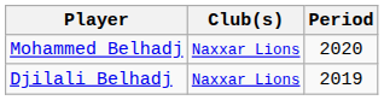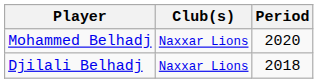 <table class="wikitable collapsible collapsed" style="text-align:center">
 <tr>
 <th scope="col">Player</th>
 <th scope="col" class="unsortable">Club(s)</th>
 <th scope="col">Period</th>
 </tr>
 <tr>
 <td align="left"><a href='#'>Mohammed Belhadj</a></td>
 <td><small><a href='#'>Naxxar Lions</a></small></td>
 <td>2020</td>
 </tr>
 <tr>
 <td align="left"><a href='#'>Djilali Belhadj</a></td>
 <td><small><a href='#'>Naxxar Lions</a></small></td>
-<td>2019</td>
+<td>2018</td>
 </tr>
 </table>
